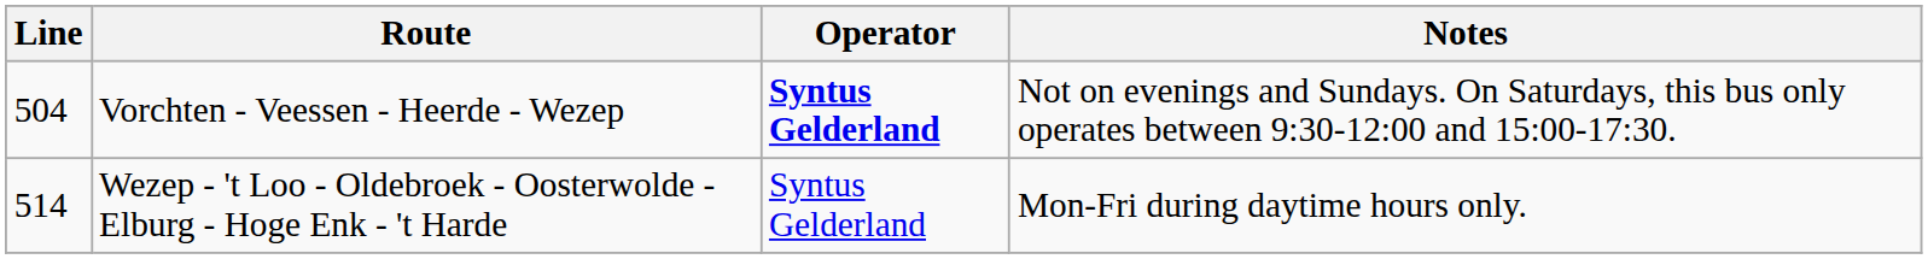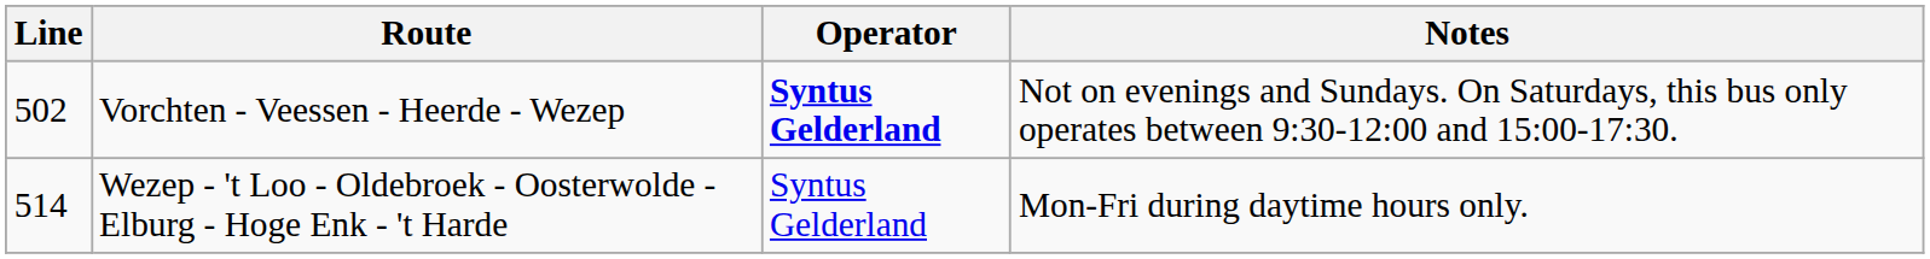 <table class="wikitable">
 <tr>
 <th>Line</th>
 <th>Route</th>
 <th>Operator</th>
 <th>Notes</th>
 </tr>
 <tr>
-<td>504</td>
+<td>502</td>
 <td>Vorchten - Veessen - Heerde - Wezep</td>
 <td><strong><a href='#'>Syntus Gelderland</a></strong></td>
 <td>Not on evenings and Sundays. On Saturdays, this bus only operates between 9:30-12:00 and 15:00-17:30.</td>
 </tr>
 <tr>
 <td>514</td>
 <td>Wezep - 't Loo - Oldebroek - Oosterwolde - Elburg - Hoge Enk - 't Harde</td>
 <td><a href='#'>Syntus Gelderland</a></td>
 <td>Mon-Fri during daytime hours only.</td>
 </tr>
 </table>
